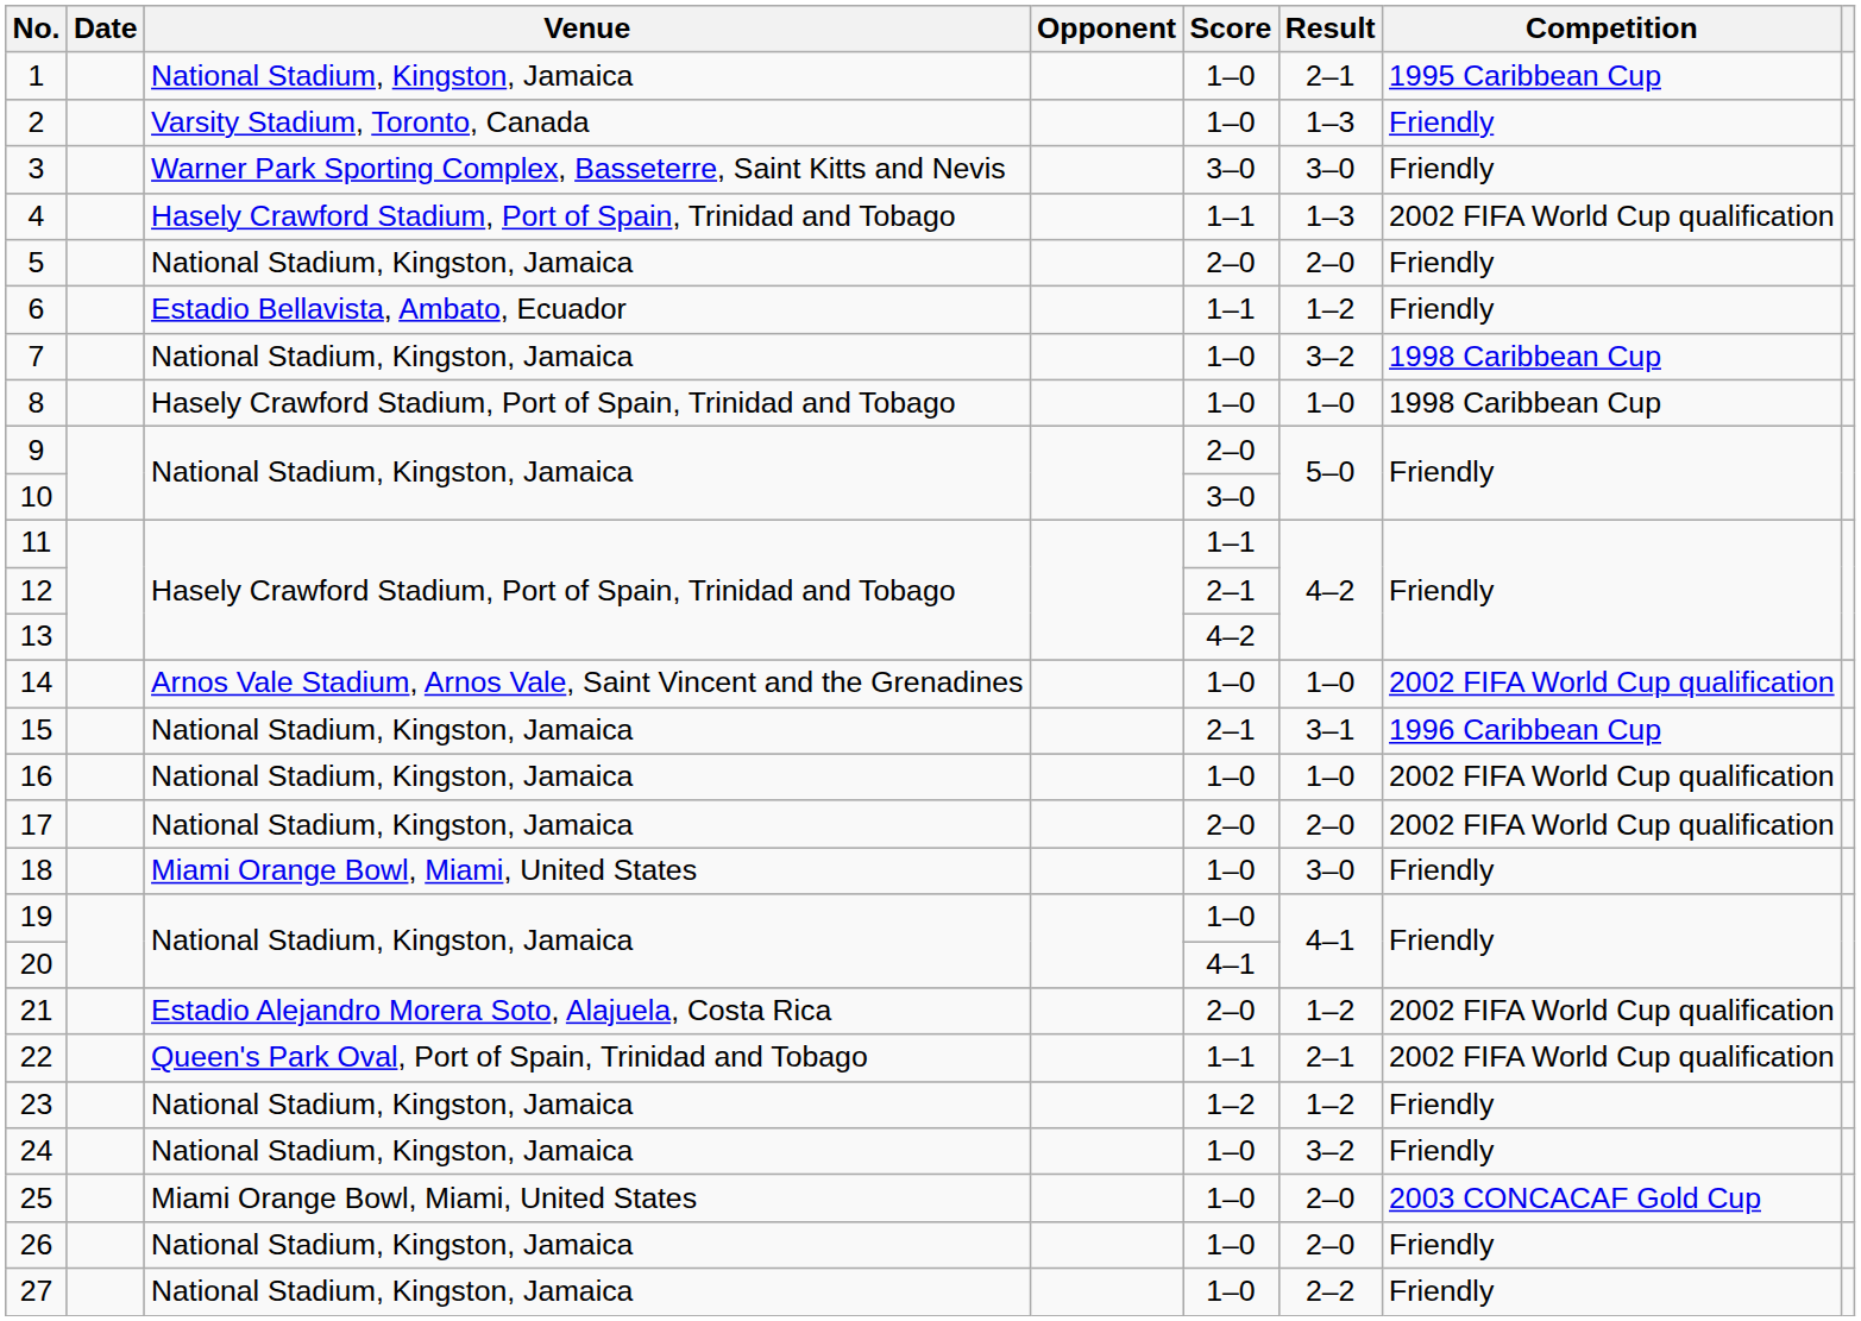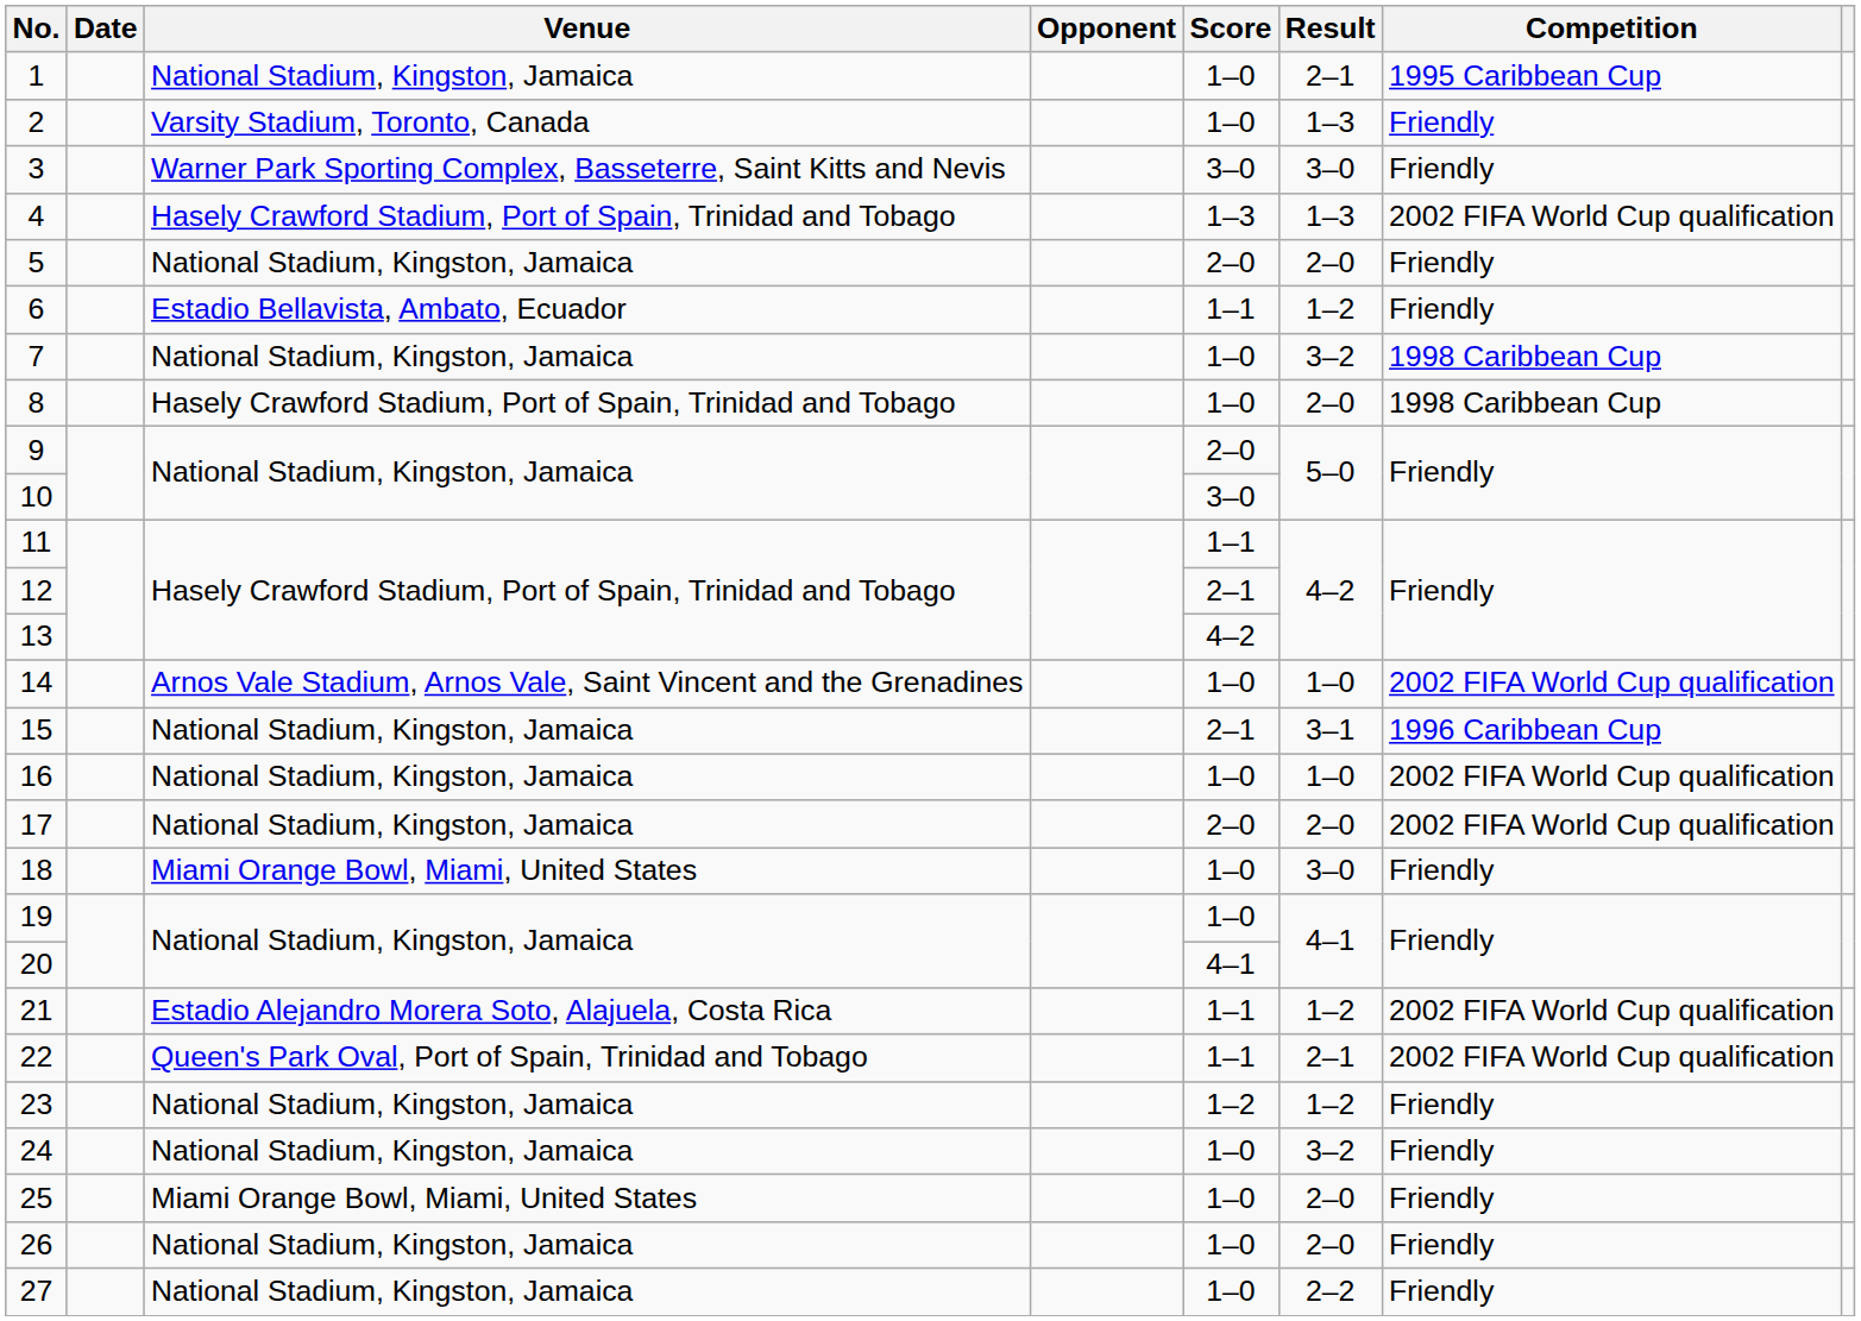 <table class="wikitable sortable">
 <tr>
 <th scope="col">No.</th>
 <th scope="col">Date</th>
 <th scope="col">Venue</th>
 <th scope="col">Opponent</th>
 <th scope="col">Score</th>
 <th scope="col">Result</th>
 <th scope="col">Competition</th>
 <th scope="col" class="unsortable"></th>
 </tr>
 <tr>
 <td style="text-align:center">1</td>
 <td></td>
 <td><a href='#'>National Stadium</a>, <a href='#'>Kingston</a>, Jamaica</td>
 <td></td>
 <td style="text-align:center">1–0</td>
 <td style="text-align:center">2–1</td>
 <td><a href='#'>1995 Caribbean Cup</a></td>
 <td></td>
 </tr>
 <tr>
 <td style="text-align:center">2</td>
 <td></td>
 <td><a href='#'>Varsity Stadium</a>, <a href='#'>Toronto</a>, Canada</td>
 <td></td>
 <td style="text-align:center">1–0</td>
 <td style="text-align:center">1–3</td>
 <td><a href='#'>Friendly</a></td>
 <td></td>
 </tr>
 <tr>
 <td style="text-align:center">3</td>
 <td></td>
 <td><a href='#'>Warner Park Sporting Complex</a>, <a href='#'>Basseterre</a>, Saint Kitts and Nevis</td>
 <td></td>
 <td style="text-align:center">3–0</td>
 <td style="text-align:center">3–0</td>
 <td>Friendly</td>
 <td></td>
 </tr>
 <tr>
 <td style="text-align:center">4</td>
 <td></td>
 <td><a href='#'>Hasely Crawford Stadium</a>, <a href='#'>Port of Spain</a>, Trinidad and Tobago</td>
 <td></td>
-<td style="text-align:center">1–1</td>
+<td style="text-align:center">1–3</td>
 <td style="text-align:center">1–3</td>
 <td>2002 FIFA World Cup qualification</td>
 <td></td>
 </tr>
 <tr>
 <td style="text-align:center">5</td>
 <td></td>
 <td>National Stadium, Kingston, Jamaica</td>
 <td></td>
 <td style="text-align:center">2–0</td>
 <td style="text-align:center">2–0</td>
 <td>Friendly</td>
 <td></td>
 </tr>
 <tr>
 <td style="text-align:center">6</td>
 <td></td>
 <td><a href='#'>Estadio Bellavista</a>, <a href='#'>Ambato</a>, Ecuador</td>
 <td></td>
 <td style="text-align:center">1–1</td>
 <td style="text-align:center">1–2</td>
 <td>Friendly</td>
 <td></td>
 </tr>
 <tr>
 <td style="text-align:center">7</td>
 <td></td>
 <td>National Stadium, Kingston, Jamaica</td>
 <td></td>
 <td style="text-align:center">1–0</td>
 <td style="text-align:center">3–2</td>
 <td><a href='#'>1998 Caribbean Cup</a></td>
 <td></td>
 </tr>
 <tr>
 <td style="text-align:center">8</td>
 <td></td>
 <td>Hasely Crawford Stadium, Port of Spain, Trinidad and Tobago</td>
 <td></td>
 <td style="text-align:center">1–0</td>
-<td style="text-align:center">1–0</td>
+<td style="text-align:center">2–0</td>
 <td>1998 Caribbean Cup</td>
 <td></td>
 </tr>
 <tr>
 <td style="text-align:center">9</td>
 <td rowspan="2"></td>
 <td rowspan="2">National Stadium, Kingston, Jamaica</td>
 <td rowspan="2"></td>
 <td style="text-align:center">2–0</td>
 <td rowspan="2" style="text-align:center">5–0</td>
 <td rowspan="2">Friendly</td>
 <td rowspan="2"></td>
 </tr>
 <tr>
 <td style="text-align:center">10</td>
 <td style="text-align:center">3–0</td>
 </tr>
 <tr>
 <td style="text-align:center">11</td>
 <td rowspan="3"></td>
 <td rowspan="3">Hasely Crawford Stadium, Port of Spain, Trinidad and Tobago</td>
 <td rowspan="3"></td>
 <td style="text-align:center">1–1</td>
 <td rowspan="3" style="text-align:center">4–2</td>
 <td rowspan="3">Friendly</td>
 <td rowspan="3"></td>
 </tr>
 <tr>
 <td style="text-align:center">12</td>
 <td style="text-align:center">2–1</td>
 </tr>
 <tr>
 <td style="text-align:center">13</td>
 <td style="text-align:center">4–2</td>
 </tr>
 <tr>
 <td style="text-align:center">14</td>
 <td></td>
 <td><a href='#'>Arnos Vale Stadium</a>, <a href='#'>Arnos Vale</a>, Saint Vincent and the Grenadines</td>
 <td></td>
 <td style="text-align:center">1–0</td>
 <td style="text-align:center">1–0</td>
 <td><a href='#'>2002 FIFA World Cup qualification</a></td>
 <td></td>
 </tr>
 <tr>
 <td style="text-align:center">15</td>
 <td></td>
 <td>National Stadium, Kingston, Jamaica</td>
 <td></td>
 <td style="text-align:center">2–1</td>
 <td style="text-align:center">3–1</td>
 <td><a href='#'>1996 Caribbean Cup</a></td>
 <td></td>
 </tr>
 <tr>
 <td style="text-align:center">16</td>
 <td></td>
 <td>National Stadium, Kingston, Jamaica</td>
 <td></td>
 <td style="text-align:center">1–0</td>
 <td style="text-align:center">1–0</td>
 <td>2002 FIFA World Cup qualification</td>
 <td></td>
 </tr>
 <tr>
 <td style="text-align:center">17</td>
 <td></td>
 <td>National Stadium, Kingston, Jamaica</td>
 <td></td>
 <td style="text-align:center">2–0</td>
 <td style="text-align:center">2–0</td>
 <td>2002 FIFA World Cup qualification</td>
 <td></td>
 </tr>
 <tr>
 <td style="text-align:center">18</td>
 <td></td>
 <td><a href='#'>Miami Orange Bowl</a>, <a href='#'>Miami</a>, United States</td>
 <td></td>
 <td style="text-align:center">1–0</td>
 <td style="text-align:center">3–0</td>
 <td>Friendly</td>
 <td></td>
 </tr>
 <tr>
 <td style="text-align:center">19</td>
 <td rowspan="2"></td>
 <td rowspan="2">National Stadium, Kingston, Jamaica</td>
 <td rowspan="2"></td>
 <td style="text-align:center">1–0</td>
 <td rowspan="2" style="text-align:center">4–1</td>
 <td rowspan="2">Friendly</td>
 <td rowspan="2"></td>
 </tr>
 <tr>
 <td style="text-align:center">20</td>
 <td style="text-align:center">4–1</td>
 </tr>
 <tr>
 <td style="text-align:center">21</td>
 <td></td>
 <td><a href='#'>Estadio Alejandro Morera Soto</a>, <a href='#'>Alajuela</a>, Costa Rica</td>
 <td></td>
-<td style="text-align:center">2–0</td>
+<td style="text-align:center">1–1</td>
 <td style="text-align:center">1–2</td>
 <td>2002 FIFA World Cup qualification</td>
 <td></td>
 </tr>
 <tr>
 <td style="text-align:center">22</td>
 <td></td>
 <td><a href='#'>Queen's Park Oval</a>, Port of Spain, Trinidad and Tobago</td>
 <td></td>
 <td style="text-align:center">1–1</td>
 <td style="text-align:center">2–1</td>
 <td>2002 FIFA World Cup qualification</td>
 <td></td>
 </tr>
 <tr>
 <td style="text-align:center">23</td>
 <td></td>
 <td>National Stadium, Kingston, Jamaica</td>
 <td></td>
 <td style="text-align:center">1–2</td>
 <td style="text-align:center">1–2</td>
 <td>Friendly</td>
 <td></td>
 </tr>
 <tr>
 <td style="text-align:center">24</td>
 <td></td>
 <td>National Stadium, Kingston, Jamaica</td>
 <td></td>
 <td style="text-align:center">1–0</td>
 <td style="text-align:center">3–2</td>
 <td>Friendly</td>
 <td></td>
 </tr>
 <tr>
 <td style="text-align:center">25</td>
 <td></td>
 <td>Miami Orange Bowl, Miami, United States</td>
 <td></td>
 <td style="text-align:center">1–0</td>
 <td style="text-align:center">2–0</td>
-<td><a href='#'>2003 CONCACAF Gold Cup</a></td>
+<td>Friendly</td>
 <td></td>
 </tr>
 <tr>
 <td style="text-align:center">26</td>
 <td></td>
 <td>National Stadium, Kingston, Jamaica</td>
 <td></td>
 <td style="text-align:center">1–0</td>
 <td style="text-align:center">2–0</td>
 <td>Friendly</td>
 <td></td>
 </tr>
 <tr>
 <td style="text-align:center">27</td>
 <td></td>
 <td>National Stadium, Kingston, Jamaica</td>
 <td></td>
 <td style="text-align:center">1–0</td>
 <td style="text-align:center">2–2</td>
 <td>Friendly</td>
 <td></td>
 </tr>
 </table>
